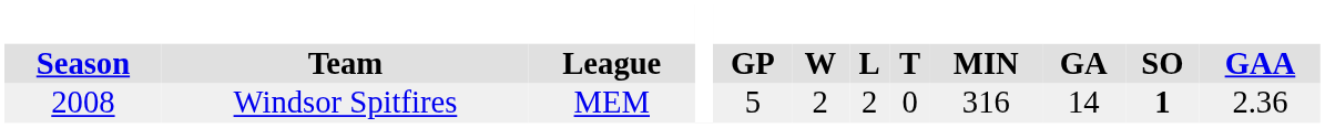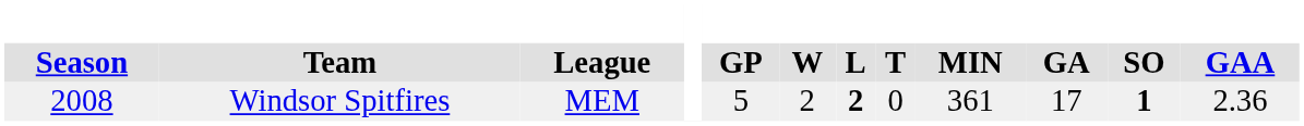 <table BORDER="0" CELLPADDING="1" CELLSPACING="0" width="75%" style="text-align:center">
 <tr bgcolor="#e0e0e0">
 <th colspan="3" bgcolor="#ffffff"> </th>
 <th rowspan="99" bgcolor="#ffffff"> </th>
 </tr>
 <tr bgcolor="#e0e0e0">
 <th><a href='#'>Season</a></th>
 <th>Team</th>
 <th>League</th>
 <th>GP</th>
 <th>W</th>
 <th>L</th>
 <th>T</th>
 <th>MIN</th>
 <th>GA</th>
 <th>SO</th>
 <th><a href='#'>GAA</a></th>
 </tr>
 <tr ALIGN="center" bgcolor="#f0f0f0">
 <td><a href='#'>2008</a></td>
 <td><a href='#'>Windsor Spitfires</a></td>
 <td><a href='#'>MEM</a></td>
 <td>5</td>
 <td>2</td>
-<td>2</td>
+<td><strong>2</strong></td>
 <td>0</td>
-<td>316</td>
-<td>14</td>
+<td>361</td>
+<td>17</td>
 <td><strong>1</strong></td>
 <td>2.36</td>
 </tr>
 </table>
